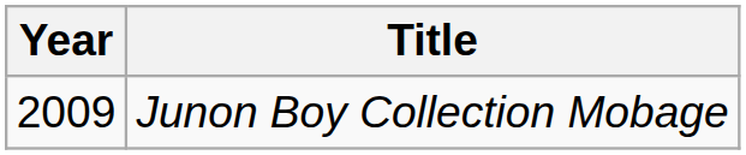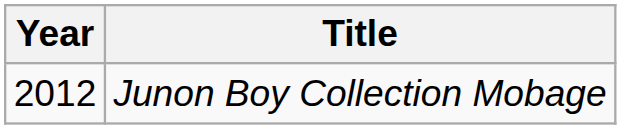 <table class="wikitable">
 <tr>
 <th>Year</th>
 <th>Title</th>
 </tr>
 <tr>
-<td>2009</td>
+<td>2012</td>
 <td><em>Junon Boy Collection Mobage</em></td>
 </tr>
 </table>
